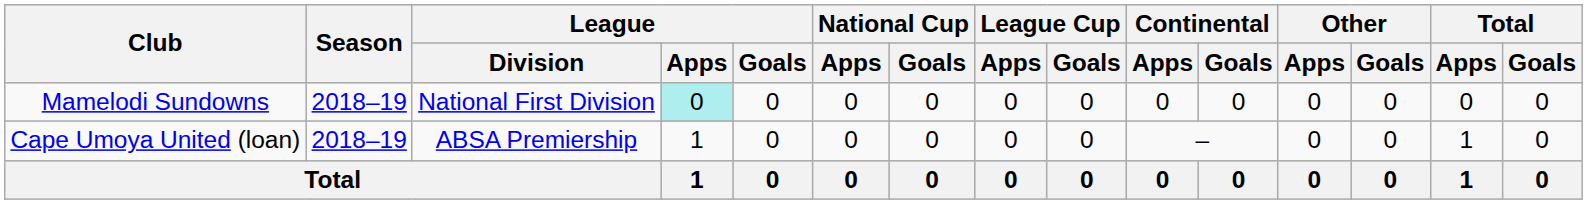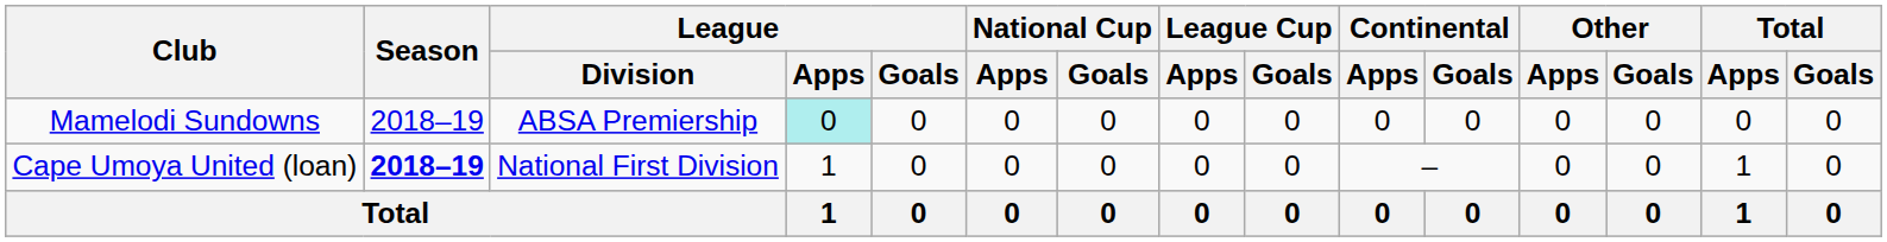 <table class="wikitable" style="text-align: center">
 <tr>
 <th rowspan="2">Club</th>
 <th rowspan="2">Season</th>
 <th colspan="3">League</th>
 <th colspan="2">National Cup</th>
 <th colspan="2">League Cup</th>
 <th colspan="2">Continental</th>
 <th colspan="2">Other</th>
 <th colspan="2">Total</th>
 </tr>
 <tr>
 <th>Division</th>
 <th>Apps</th>
 <th>Goals</th>
 <th>Apps</th>
 <th>Goals</th>
 <th>Apps</th>
 <th>Goals</th>
 <th>Apps</th>
 <th>Goals</th>
 <th>Apps</th>
 <th>Goals</th>
 <th>Apps</th>
 <th>Goals</th>
 </tr>
 <tr>
 <td><a href='#'>Mamelodi Sundowns</a></td>
 <td><a href='#'>2018–19</a></td>
-<td><a href='#'>National First Division</a></td>
+<td><a href='#'>ABSA Premiership</a></td>
 <td style="background: paleturquoise;">0</td>
 <td>0</td>
 <td>0</td>
 <td>0</td>
 <td>0</td>
 <td>0</td>
 <td>0</td>
 <td>0</td>
 <td>0</td>
 <td>0</td>
 <td>0</td>
 <td>0</td>
 </tr>
 <tr>
 <td><a href='#'>Cape Umoya United</a> (loan)</td>
-<td><a href='#'>2018–19</a></td>
-<td><a href='#'>ABSA Premiership</a></td>
+<td><strong><a href='#'>2018–19</a></strong></td>
+<td><a href='#'>National First Division</a></td>
 <td>1</td>
 <td>0</td>
 <td>0</td>
 <td>0</td>
 <td>0</td>
 <td>0</td>
 <td colspan="2">–</td>
 <td>0</td>
 <td>0</td>
 <td>1</td>
 <td>0</td>
 </tr>
 <tr>
 <th colspan="3"><strong>Total</strong></th>
 <th>1</th>
 <th>0</th>
 <th>0</th>
 <th>0</th>
 <th>0</th>
 <th>0</th>
 <th>0</th>
 <th>0</th>
 <th>0</th>
 <th>0</th>
 <th>1</th>
 <th>0</th>
 </tr>
 </table>
